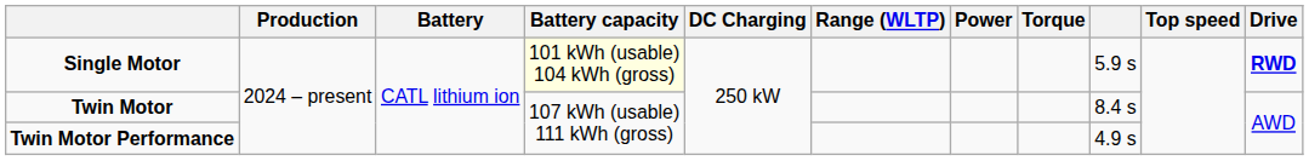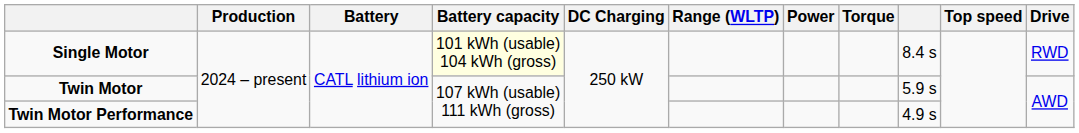 <table class="wikitable" style="font-size:75%;text-align:center;">
 <tr>
 <th></th>
 <th>Production</th>
 <th>Battery</th>
 <th>Battery capacity</th>
 <th>DC Charging</th>
 <th>Range (<a href='#'>WLTP</a>)</th>
 <th>Power</th>
 <th>Torque</th>
 <th></th>
 <th>Top speed</th>
 <th>Drive</th>
 </tr>
 <tr>
 <td><strong>Single Motor</strong></td>
 <td rowspan="3">2024 – present</td>
 <td rowspan="3"><a href='#'>CATL</a> <a href='#'>lithium ion</a></td>
 <td style="background: lightyellow;">101 kWh (usable)<br>104 kWh (gross)</td>
 <td rowspan="3">250 kW</td>
 <td></td>
 <td></td>
 <td></td>
-<td>5.9 s</td>
+<td>8.4 s</td>
 <td rowspan="3"></td>
-<td><strong><a href='#'>RWD</a></strong></td>
+<td><a href='#'>RWD</a></td>
 </tr>
 <tr>
 <td><strong>Twin Motor</strong></td>
 <td rowspan="2">107 kWh (usable)<br>111 kWh (gross)</td>
 <td></td>
 <td></td>
 <td></td>
-<td>8.4 s</td>
+<td>5.9 s</td>
 <td rowspan="2"><a href='#'>AWD</a></td>
 </tr>
 <tr>
 <td><strong>Twin Motor Performance</strong></td>
 <td></td>
 <td></td>
 <td></td>
 <td>4.9 s</td>
 </tr>
 </table>
